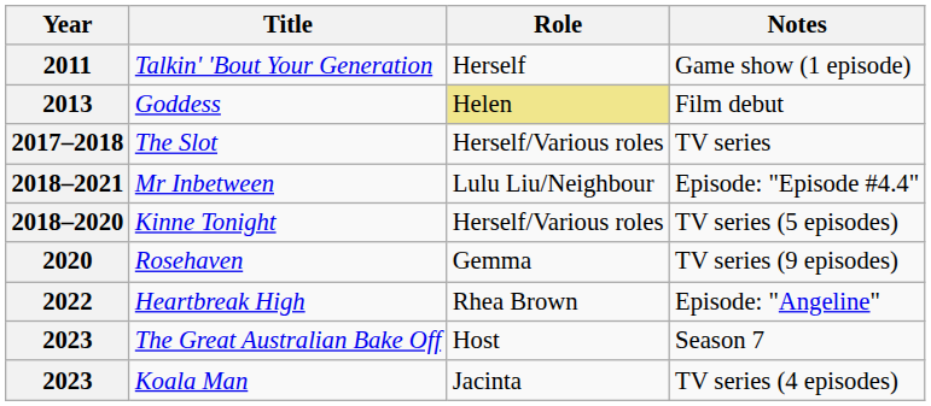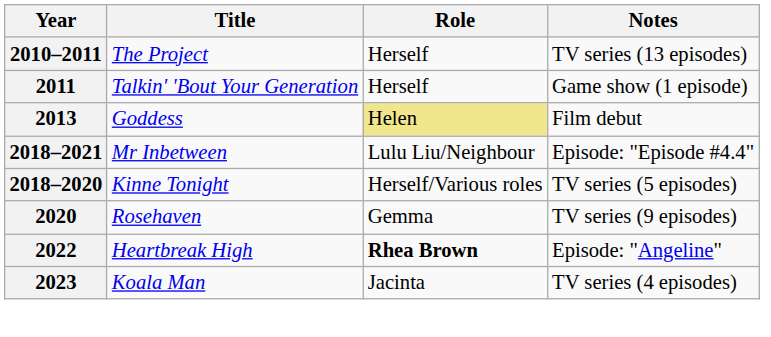 <table class="wikitable sortable plainrowheaders">
 <tr>
 <th scope="col">Year</th>
 <th scope="col">Title</th>
 <th scope="col">Role</th>
 <th scope="col" class="unsortable">Notes</th>
+</tr>
+<tr>
+<th scope="row">2010–2011</th>
+<td><em><a href='#'>The Project</a></em></td>
+<td>Herself</td>
+<td>TV series (13 episodes)</td>
 </tr>
 <tr>
 <th scope="row">2011</th>
 <td><em><a href='#'>Talkin' 'Bout Your Generation</a></em></td>
 <td>Herself</td>
 <td>Game show (1 episode)</td>
 </tr>
 <tr>
 <th scope="row">2013</th>
 <td><em><a href='#'>Goddess</a></em></td>
 <td style="background: khaki;">Helen</td>
 <td>Film debut</td>
-</tr>
-<tr>
-<th scope="row">2017–2018</th>
-<td><em><a href='#'>The Slot</a></em></td>
-<td>Herself/Various roles</td>
-<td>TV series</td>
 </tr>
 <tr>
 <th scope="row">2018–2021</th>
 <td><em><a href='#'>Mr Inbetween</a></em></td>
 <td>Lulu Liu/Neighbour</td>
 <td>Episode: "Episode #4.4"</td>
 </tr>
 <tr>
 <th scope="row">2018–2020</th>
 <td><em><a href='#'>Kinne Tonight</a></em></td>
 <td>Herself/Various roles</td>
 <td>TV series (5 episodes)</td>
 </tr>
 <tr>
 <th scope="row">2020</th>
 <td><em><a href='#'>Rosehaven</a></em></td>
 <td>Gemma</td>
 <td>TV series (9 episodes)</td>
 </tr>
 <tr>
 <th scope="row">2022</th>
 <td><em><a href='#'>Heartbreak High</a></em></td>
-<td>Rhea Brown</td>
+<td><strong>Rhea Brown</strong></td>
 <td>Episode: "<a href='#'>Angeline</a>"</td>
-</tr>
-<tr>
-<th scope="row">2023</th>
-<td><em><a href='#'>The Great Australian Bake Off</a></em></td>
-<td>Host</td>
-<td>Season 7</td>
 </tr>
 <tr>
 <th scope="row">2023</th>
 <td><em><a href='#'>Koala Man</a></em></td>
 <td>Jacinta</td>
 <td>TV series (4 episodes)</td>
 </tr>
 </table>
